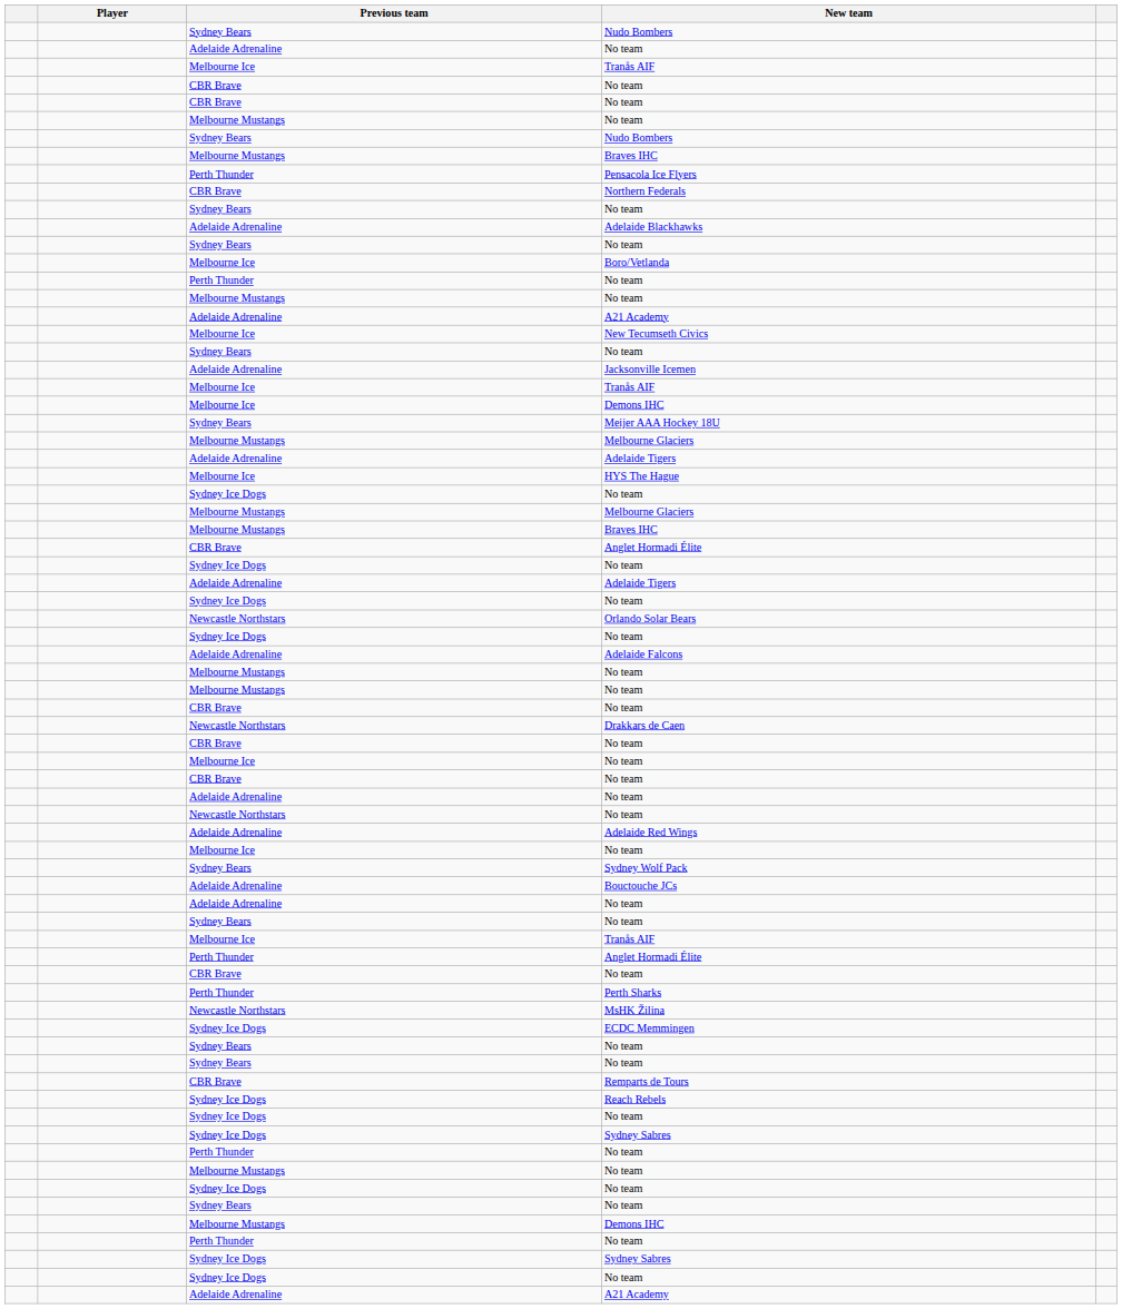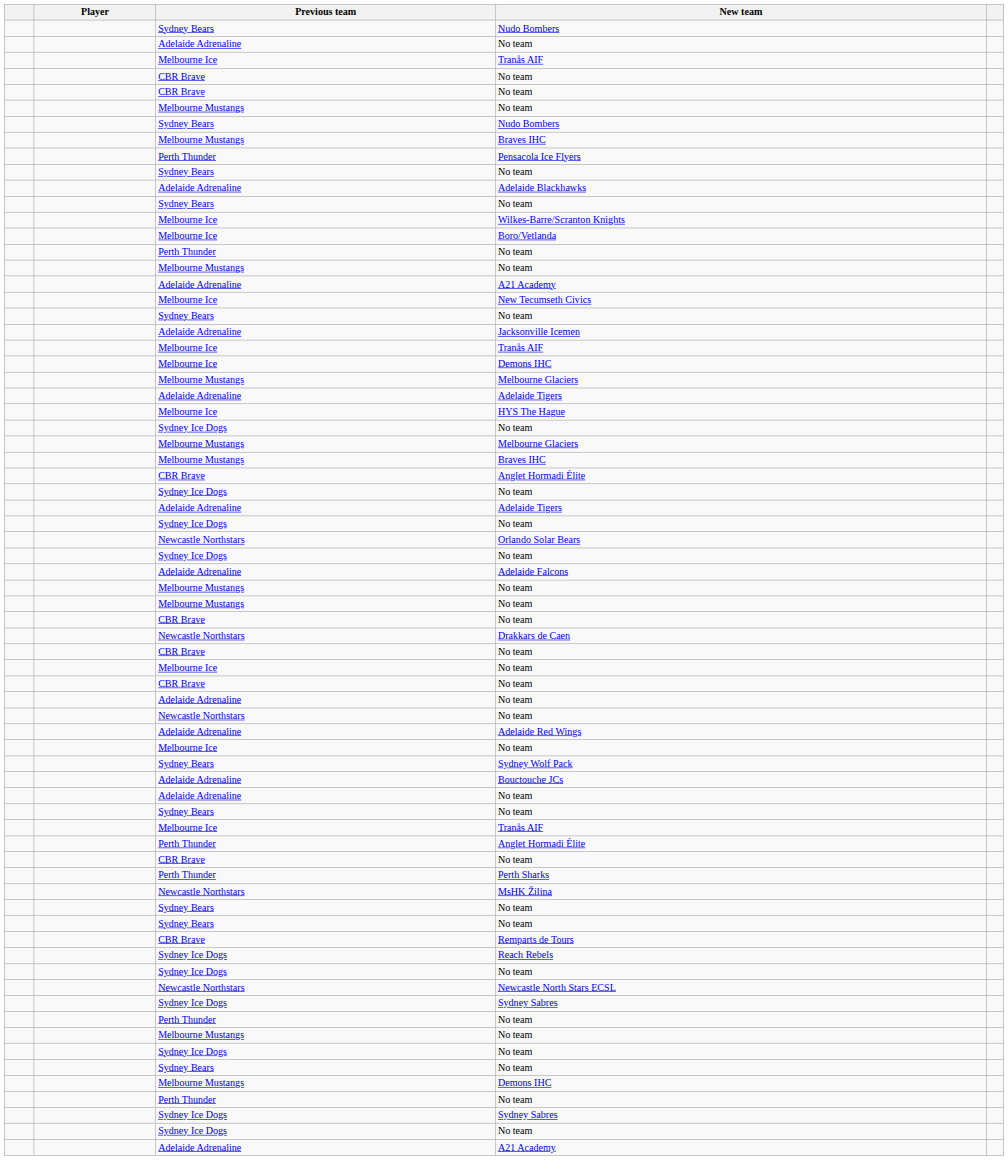 <table class="sortable wikitable" width=80% font-size=90%>
 <tr>
 <th width=40></th>
 <th>Player</th>
 <th>Previous team</th>
 <th>New team</th>
 <th class="unsortable"></th>
 </tr>
 <tr>
 <td align="center"></td>
 <td></td>
 <td><a href='#'>Sydney Bears</a></td>
 <td><a href='#'>Nudo Bombers</a></td>
 <td></td>
 </tr>
 <tr>
 <td align="center"></td>
 <td></td>
 <td><a href='#'>Adelaide Adrenaline</a></td>
 <td>No team</td>
 <td></td>
 </tr>
 <tr>
 <td align="center"></td>
 <td></td>
 <td><a href='#'>Melbourne Ice</a></td>
 <td><a href='#'>Tranås AIF</a></td>
 <td></td>
 </tr>
 <tr>
 <td align="center"></td>
 <td></td>
 <td><a href='#'>CBR Brave</a></td>
 <td>No team</td>
 <td></td>
 </tr>
 <tr>
 <td align="center"></td>
 <td></td>
 <td><a href='#'>CBR Brave</a></td>
 <td>No team</td>
 <td></td>
 </tr>
 <tr>
 <td align="center"></td>
 <td></td>
 <td><a href='#'>Melbourne Mustangs</a></td>
 <td>No team</td>
 <td></td>
 </tr>
 <tr>
 <td align="center"></td>
 <td></td>
 <td><a href='#'>Sydney Bears</a></td>
 <td><a href='#'>Nudo Bombers</a></td>
 <td></td>
 </tr>
 <tr>
 <td align="center"></td>
 <td></td>
 <td><a href='#'>Melbourne Mustangs</a></td>
 <td><a href='#'>Braves IHC</a></td>
 <td></td>
 </tr>
 <tr>
 <td align="center"></td>
 <td></td>
 <td><a href='#'>Perth Thunder</a></td>
 <td><a href='#'>Pensacola Ice Flyers</a></td>
 <td></td>
 </tr>
 <tr>
 <td align="center"></td>
 <td></td>
-<td><a href='#'>CBR Brave</a></td>
-<td><a href='#'>Northern Federals</a></td>
-<td></td>
-</tr>
-<tr>
-<td align="center"></td>
-<td></td>
 <td><a href='#'>Sydney Bears</a></td>
 <td>No team</td>
 <td></td>
 </tr>
 <tr>
 <td align="center"></td>
 <td></td>
 <td><a href='#'>Adelaide Adrenaline</a></td>
 <td><a href='#'>Adelaide Blackhawks</a></td>
 <td></td>
 </tr>
 <tr>
 <td align="center"></td>
 <td></td>
 <td><a href='#'>Sydney Bears</a></td>
 <td>No team</td>
+<td></td>
+</tr>
+<tr>
+<td align="center"></td>
+<td></td>
+<td><a href='#'>Melbourne Ice</a></td>
+<td><a href='#'>Wilkes-Barre/Scranton Knights</a></td>
 <td></td>
 </tr>
 <tr>
 <td align="center"></td>
 <td></td>
 <td><a href='#'>Melbourne Ice</a></td>
 <td><a href='#'>Boro/Vetlanda</a></td>
 <td></td>
 </tr>
 <tr>
 <td align="center"></td>
 <td></td>
 <td><a href='#'>Perth Thunder</a></td>
 <td>No team</td>
 <td></td>
 </tr>
 <tr>
 <td align="center"></td>
 <td></td>
 <td><a href='#'>Melbourne Mustangs</a></td>
 <td>No team</td>
 <td></td>
 </tr>
 <tr>
 <td align="center"></td>
 <td></td>
 <td><a href='#'>Adelaide Adrenaline</a></td>
 <td><a href='#'>A21 Academy</a></td>
 <td></td>
 </tr>
 <tr>
 <td align="center"></td>
 <td></td>
 <td><a href='#'>Melbourne Ice</a></td>
 <td><a href='#'>New Tecumseth Civics</a></td>
 <td></td>
 </tr>
 <tr>
 <td align="center"></td>
 <td></td>
 <td><a href='#'>Sydney Bears</a></td>
 <td>No team</td>
 <td></td>
 </tr>
 <tr>
 <td align="center"></td>
 <td></td>
 <td><a href='#'>Adelaide Adrenaline</a></td>
 <td><a href='#'>Jacksonville Icemen</a></td>
 <td></td>
 </tr>
 <tr>
 <td align="center"></td>
 <td></td>
 <td><a href='#'>Melbourne Ice</a></td>
 <td><a href='#'>Tranås AIF</a></td>
 <td></td>
 </tr>
 <tr>
 <td align="center"></td>
 <td></td>
 <td><a href='#'>Melbourne Ice</a></td>
 <td><a href='#'>Demons IHC</a></td>
-<td></td>
-</tr>
-<tr>
-<td align="center"></td>
-<td></td>
-<td><a href='#'>Sydney Bears</a></td>
-<td><a href='#'>Meijer AAA Hockey 18U</a></td>
 <td></td>
 </tr>
 <tr>
 <td align="center"></td>
 <td></td>
 <td><a href='#'>Melbourne Mustangs</a></td>
 <td><a href='#'>Melbourne Glaciers</a></td>
 <td></td>
 </tr>
 <tr>
 <td align="center"></td>
 <td></td>
 <td><a href='#'>Adelaide Adrenaline</a></td>
 <td><a href='#'>Adelaide Tigers</a></td>
 <td></td>
 </tr>
 <tr>
 <td align="center"></td>
 <td></td>
 <td><a href='#'>Melbourne Ice</a></td>
 <td><a href='#'>HYS The Hague</a></td>
 <td></td>
 </tr>
 <tr>
 <td align="center"></td>
 <td></td>
 <td><a href='#'>Sydney Ice Dogs</a></td>
 <td>No team</td>
 <td></td>
 </tr>
 <tr>
 <td align="center"></td>
 <td></td>
 <td><a href='#'>Melbourne Mustangs</a></td>
 <td><a href='#'>Melbourne Glaciers</a></td>
 <td></td>
 </tr>
 <tr>
 <td align="center"></td>
 <td></td>
 <td><a href='#'>Melbourne Mustangs</a></td>
 <td><a href='#'>Braves IHC</a></td>
 <td></td>
 </tr>
 <tr>
 <td align="center"></td>
 <td></td>
 <td><a href='#'>CBR Brave</a></td>
 <td><a href='#'>Anglet Hormadi Élite</a></td>
 <td></td>
 </tr>
 <tr>
 <td align="center"></td>
 <td></td>
 <td><a href='#'>Sydney Ice Dogs</a></td>
 <td>No team</td>
 <td></td>
 </tr>
 <tr>
 <td align="center"></td>
 <td></td>
 <td><a href='#'>Adelaide Adrenaline</a></td>
 <td><a href='#'>Adelaide Tigers</a></td>
 <td></td>
 </tr>
 <tr>
 <td align="center"></td>
 <td></td>
 <td><a href='#'>Sydney Ice Dogs</a></td>
 <td>No team</td>
 <td></td>
 </tr>
 <tr>
 <td align="center"></td>
 <td></td>
 <td><a href='#'>Newcastle Northstars</a></td>
 <td><a href='#'>Orlando Solar Bears</a></td>
 <td></td>
 </tr>
 <tr>
 <td align="center"></td>
 <td></td>
 <td><a href='#'>Sydney Ice Dogs</a></td>
 <td>No team</td>
 <td></td>
 </tr>
 <tr>
 <td align="center"></td>
 <td></td>
 <td><a href='#'>Adelaide Adrenaline</a></td>
 <td><a href='#'>Adelaide Falcons</a></td>
 <td></td>
 </tr>
 <tr>
 <td align="center"></td>
 <td></td>
 <td><a href='#'>Melbourne Mustangs</a></td>
 <td>No team</td>
 <td></td>
 </tr>
 <tr>
 <td align="center"></td>
 <td></td>
 <td><a href='#'>Melbourne Mustangs</a></td>
 <td>No team</td>
 <td></td>
 </tr>
 <tr>
 <td align="center"></td>
 <td></td>
 <td><a href='#'>CBR Brave</a></td>
 <td>No team</td>
 <td></td>
 </tr>
 <tr>
 <td align="center"></td>
 <td></td>
 <td><a href='#'>Newcastle Northstars</a></td>
 <td><a href='#'>Drakkars de Caen</a></td>
 <td></td>
 </tr>
 <tr>
 <td align="center"></td>
 <td></td>
 <td><a href='#'>CBR Brave</a></td>
 <td>No team</td>
 <td></td>
 </tr>
 <tr>
 <td align="center"></td>
 <td></td>
 <td><a href='#'>Melbourne Ice</a></td>
 <td>No team</td>
 <td></td>
 </tr>
 <tr>
 <td align="center"></td>
 <td></td>
 <td><a href='#'>CBR Brave</a></td>
 <td>No team</td>
 <td></td>
 </tr>
 <tr>
 <td align="center"></td>
 <td></td>
 <td><a href='#'>Adelaide Adrenaline</a></td>
 <td>No team</td>
 <td></td>
 </tr>
 <tr>
 <td align="center"></td>
 <td></td>
 <td><a href='#'>Newcastle Northstars</a></td>
 <td>No team</td>
 <td></td>
 </tr>
 <tr>
 <td align="center"></td>
 <td></td>
 <td><a href='#'>Adelaide Adrenaline</a></td>
 <td><a href='#'>Adelaide Red Wings</a></td>
 <td></td>
 </tr>
 <tr>
 <td align="center"></td>
 <td></td>
 <td><a href='#'>Melbourne Ice</a></td>
 <td>No team</td>
 <td></td>
 </tr>
 <tr>
 <td align="center"></td>
 <td></td>
 <td><a href='#'>Sydney Bears</a></td>
 <td><a href='#'>Sydney Wolf Pack</a></td>
 <td></td>
 </tr>
 <tr>
 <td align="center"></td>
 <td></td>
 <td><a href='#'>Adelaide Adrenaline</a></td>
 <td><a href='#'>Bouctouche JCs</a></td>
 <td></td>
 </tr>
 <tr>
 <td align="center"></td>
 <td></td>
 <td><a href='#'>Adelaide Adrenaline</a></td>
 <td>No team</td>
 <td></td>
 </tr>
 <tr>
 <td align="center"></td>
 <td></td>
 <td><a href='#'>Sydney Bears</a></td>
 <td>No team</td>
 <td></td>
 </tr>
 <tr>
 <td align="center"></td>
 <td></td>
 <td><a href='#'>Melbourne Ice</a></td>
 <td><a href='#'>Tranås AIF</a></td>
 <td></td>
 </tr>
 <tr>
 <td align="center"></td>
 <td></td>
 <td><a href='#'>Perth Thunder</a></td>
 <td><a href='#'>Anglet Hormadi Élite</a></td>
 <td></td>
 </tr>
 <tr>
 <td align="center"></td>
 <td></td>
 <td><a href='#'>CBR Brave</a></td>
 <td>No team</td>
 <td></td>
 </tr>
 <tr>
 <td align="center"></td>
 <td></td>
 <td><a href='#'>Perth Thunder</a></td>
 <td><a href='#'>Perth Sharks</a></td>
 <td></td>
 </tr>
 <tr>
 <td align="center"></td>
 <td></td>
 <td><a href='#'>Newcastle Northstars</a></td>
 <td><a href='#'>MsHK Žilina</a></td>
 <td></td>
 </tr>
 <tr>
 <td align="center"></td>
 <td></td>
-<td><a href='#'>Sydney Ice Dogs</a></td>
-<td><a href='#'>ECDC Memmingen</a></td>
-<td></td>
-</tr>
-<tr>
-<td align="center"></td>
-<td></td>
 <td><a href='#'>Sydney Bears</a></td>
 <td>No team</td>
 <td></td>
 </tr>
 <tr>
 <td align="center"></td>
 <td></td>
 <td><a href='#'>Sydney Bears</a></td>
 <td>No team</td>
 <td></td>
 </tr>
 <tr>
 <td align="center"></td>
 <td></td>
 <td><a href='#'>CBR Brave</a></td>
 <td><a href='#'>Remparts de Tours</a></td>
 <td></td>
 </tr>
 <tr>
 <td align="center"></td>
 <td></td>
 <td><a href='#'>Sydney Ice Dogs</a></td>
 <td><a href='#'>Reach Rebels</a></td>
 <td></td>
 </tr>
 <tr>
 <td align="center"></td>
 <td></td>
 <td><a href='#'>Sydney Ice Dogs</a></td>
 <td>No team</td>
+<td></td>
+</tr>
+<tr>
+<td align="center"></td>
+<td></td>
+<td><a href='#'>Newcastle Northstars</a></td>
+<td><a href='#'>Newcastle North Stars ECSL</a></td>
 <td></td>
 </tr>
 <tr>
 <td align="center"></td>
 <td></td>
 <td><a href='#'>Sydney Ice Dogs</a></td>
 <td><a href='#'>Sydney Sabres</a></td>
 <td></td>
 </tr>
 <tr>
 <td align="center"></td>
 <td></td>
 <td><a href='#'>Perth Thunder</a></td>
 <td>No team</td>
 <td></td>
 </tr>
 <tr>
 <td align="center"></td>
 <td></td>
 <td><a href='#'>Melbourne Mustangs</a></td>
 <td>No team</td>
 <td></td>
 </tr>
 <tr>
 <td align="center"></td>
 <td></td>
 <td><a href='#'>Sydney Ice Dogs</a></td>
 <td>No team</td>
 <td></td>
 </tr>
 <tr>
 <td align="center"></td>
 <td></td>
 <td><a href='#'>Sydney Bears</a></td>
 <td>No team</td>
 <td></td>
 </tr>
 <tr>
 <td align="center"></td>
 <td></td>
 <td><a href='#'>Melbourne Mustangs</a></td>
 <td><a href='#'>Demons IHC</a></td>
 <td></td>
 </tr>
 <tr>
 <td align="center"></td>
 <td></td>
 <td><a href='#'>Perth Thunder</a></td>
 <td>No team</td>
 <td></td>
 </tr>
 <tr>
 <td align="center"></td>
 <td></td>
 <td><a href='#'>Sydney Ice Dogs</a></td>
 <td><a href='#'>Sydney Sabres</a></td>
 <td></td>
 </tr>
 <tr>
 <td align="center"></td>
 <td></td>
 <td><a href='#'>Sydney Ice Dogs</a></td>
 <td>No team</td>
 <td></td>
 </tr>
 <tr>
 <td align="center"></td>
 <td></td>
 <td><a href='#'>Adelaide Adrenaline</a></td>
 <td><a href='#'>A21 Academy</a></td>
 <td></td>
 </tr>
 </table>
